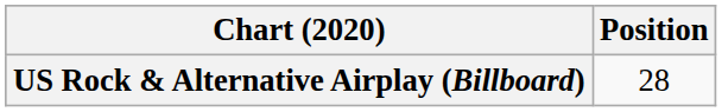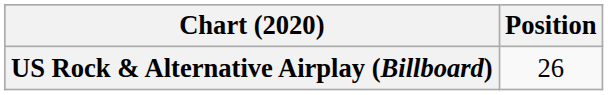 <table class="wikitable plainrowheaders" style="text-align:center">
 <tr>
 <th scope="col">Chart (2020)</th>
 <th scope="col">Position</th>
 </tr>
 <tr>
 <th scope="row">US Rock & Alternative Airplay (<em>Billboard</em>)</th>
-<td>28</td>
+<td>26</td>
 </tr>
 </table>
